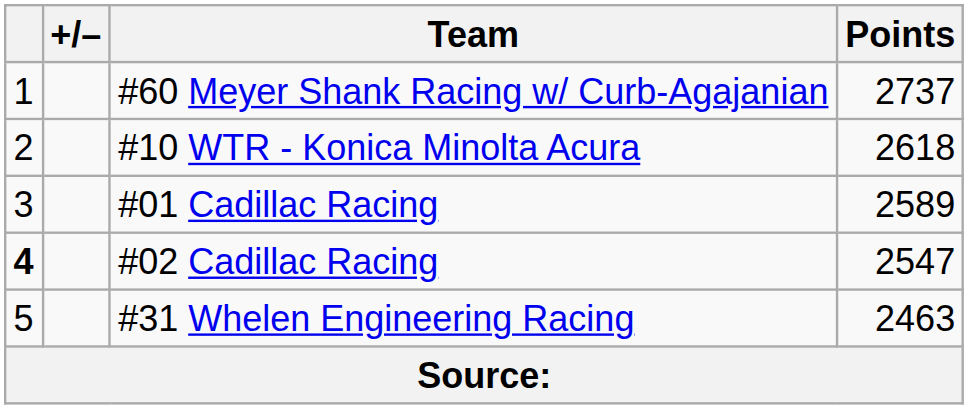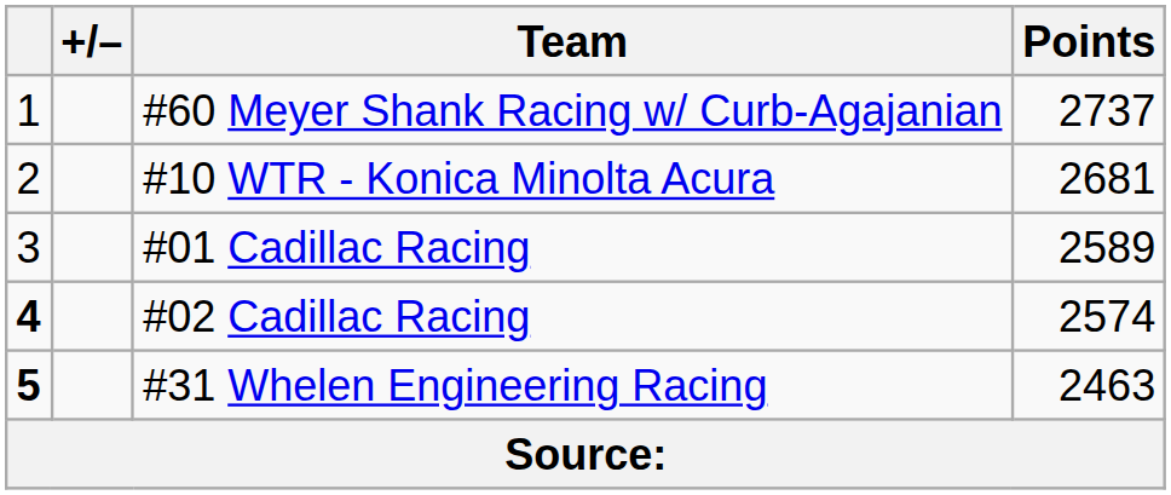 <table class="wikitable" style="font-size: 95%;">
 <tr>
 <th scope="col"></th>
 <th scope="col">+/–</th>
 <th scope="col">Team</th>
 <th scope="col">Points</th>
 </tr>
 <tr>
 <td align=center>1</td>
 <td align="left"></td>
 <td> #60 <a href='#'>Meyer Shank Racing w/ Curb-Agajanian</a></td>
 <td align=right>2737</td>
 </tr>
 <tr>
 <td align=center>2</td>
 <td align="left"></td>
 <td> #10 <a href='#'>WTR - Konica Minolta Acura</a></td>
-<td align=right>2618</td>
+<td align=right>2681</td>
 </tr>
 <tr>
 <td align=center>3</td>
 <td align="left"></td>
 <td> #01 <a href='#'>Cadillac Racing</a></td>
 <td align=right>2589</td>
 </tr>
 <tr>
 <td align=center><strong>4</strong></td>
 <td align="left"></td>
 <td> #02 <a href='#'>Cadillac Racing</a></td>
-<td align=right>2547</td>
+<td align=right>2574</td>
 </tr>
 <tr>
-<td align=center>5</td>
+<td align=center><strong>5</strong></td>
 <td align="left"></td>
 <td> #31 <a href='#'>Whelen Engineering Racing</a></td>
 <td align=right>2463</td>
 </tr>
 <tr>
 <th colspan=5>Source:</th>
 </tr>
 </table>
